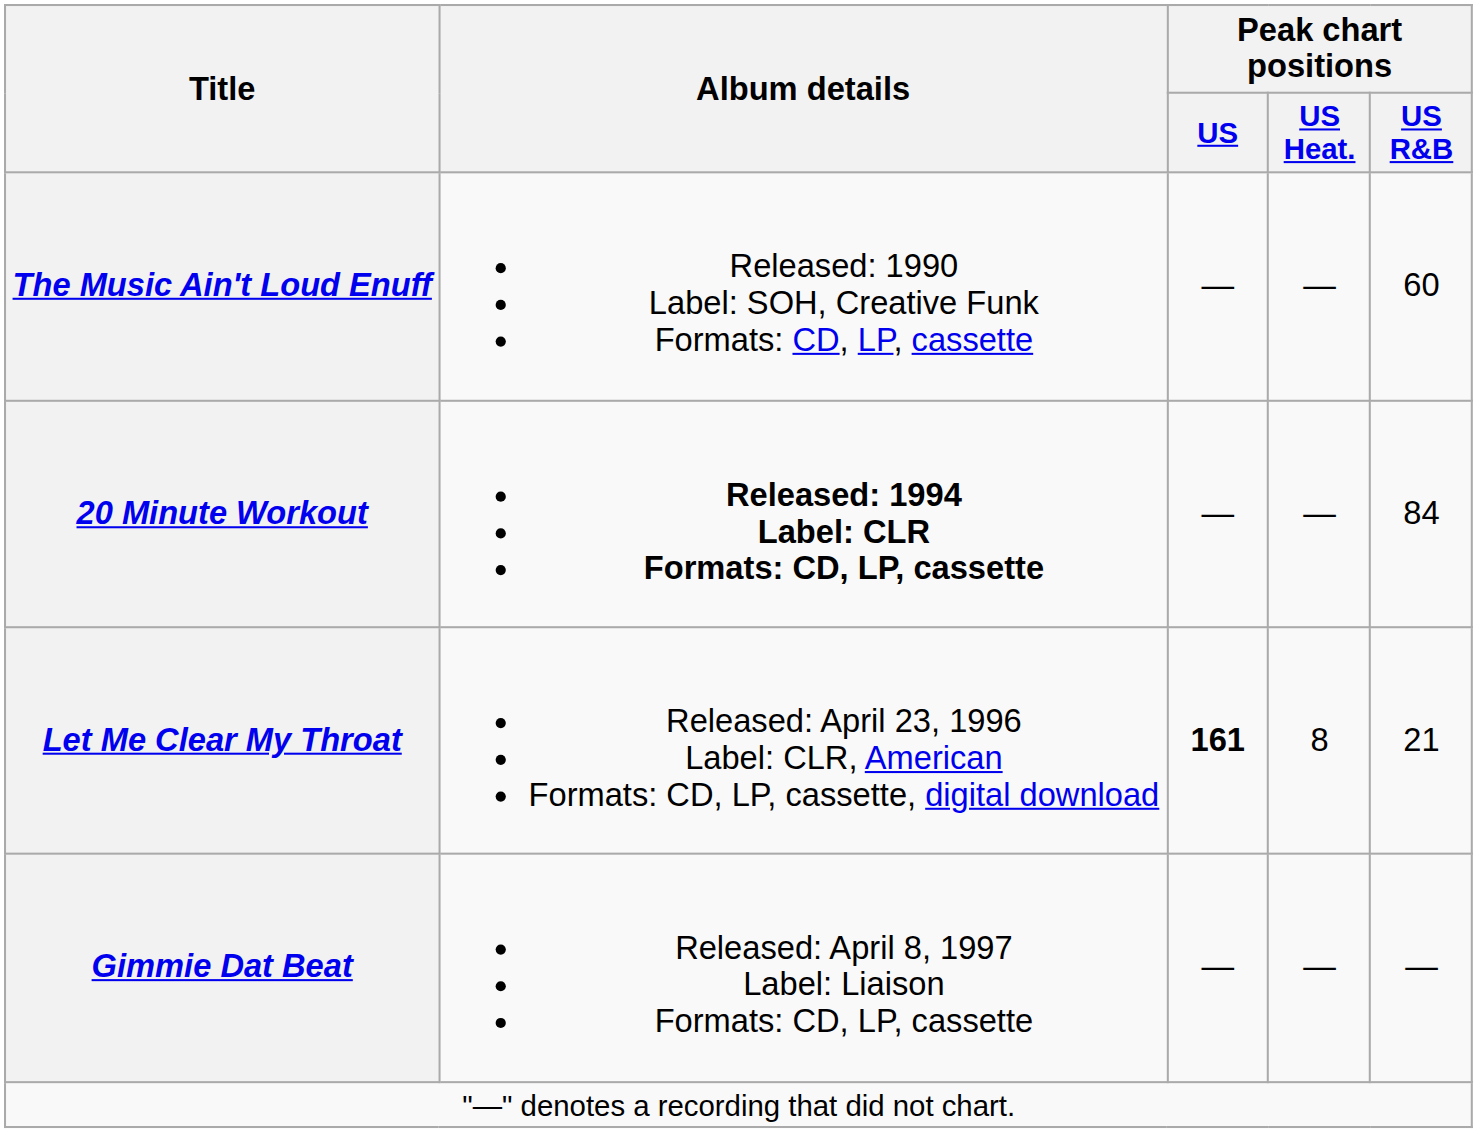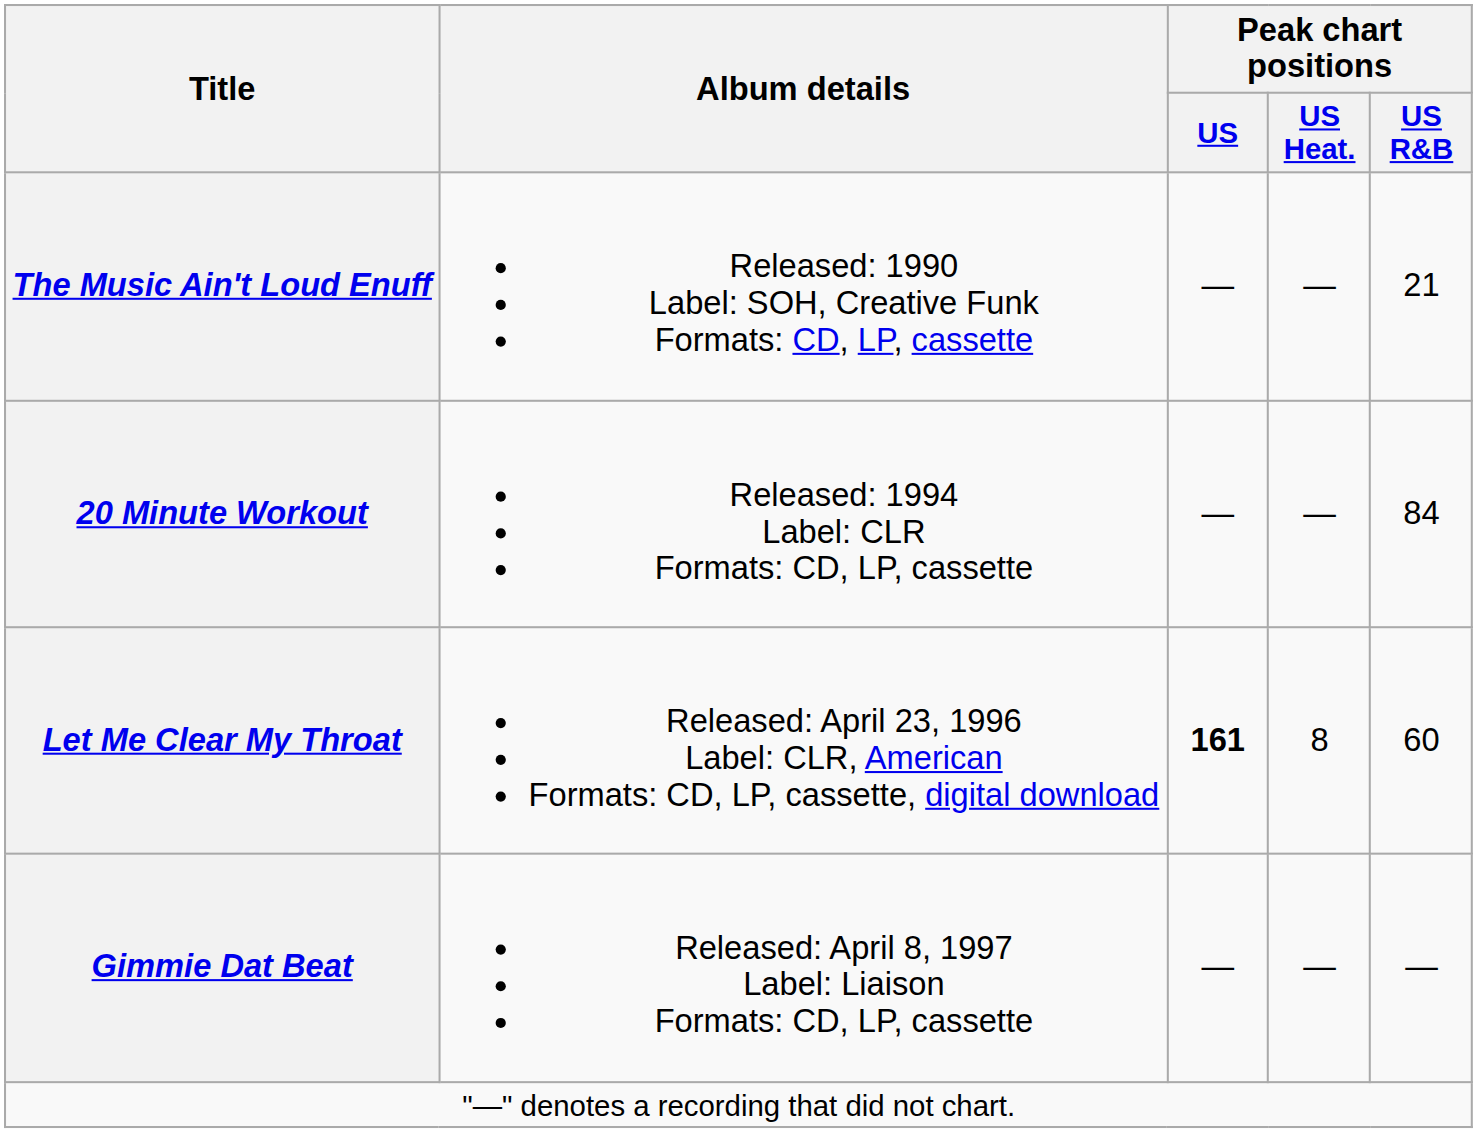 <table class="wikitable plainrowheaders" style="text-align:center;">
 <tr>
 <th scope="col" rowspan="2">Title</th>
 <th scope="col" rowspan="2">Album details</th>
 <th scope="col" colspan="3">Peak chart positions</th>
 </tr>
 <tr>
 <th scope="col" style="width:3em;font-size:90%;"><a href='#'>US</a><br></th>
 <th scope="col" style="width:3em;font-size:90%;"><a href='#'>US<br>Heat.</a><br></th>
 <th scope="col" style="width:3em;font-size:90%;"><a href='#'>US<br>R&B</a><br></th>
 </tr>
 <tr>
 <th scope="row"><em><a href='#'>The Music Ain't Loud Enuff</a></em></th>
 <td><br><ul><li>Released: 1990</li><li>Label: SOH, Creative Funk</li><li>Formats: <a href='#'>CD</a>, <a href='#'>LP</a>, <a href='#'>cassette</a></li></ul></td>
 <td>—</td>
 <td>—</td>
-<td>60</td>
+<td>21</td>
 </tr>
 <tr>
 <th scope="row"><em><a href='#'>20 Minute Workout</a></em></th>
-<td><strong><br><ul><li>Released: 1994</li><li>Label: CLR</li><li>Formats: CD, LP, cassette</li></ul></strong></td>
+<td><br><ul><li>Released: 1994</li><li>Label: CLR</li><li>Formats: CD, LP, cassette</li></ul></td>
 <td>—</td>
 <td>—</td>
 <td>84</td>
 </tr>
 <tr>
 <th scope="row"><em><a href='#'>Let Me Clear My Throat</a></em></th>
 <td><br><ul><li>Released: April 23, 1996</li><li>Label: CLR, <a href='#'>American</a></li><li>Formats: CD, LP, cassette, <a href='#'>digital download</a></li></ul></td>
 <td><strong>161</strong></td>
 <td>8</td>
-<td>21</td>
+<td>60</td>
 </tr>
 <tr>
 <th scope="row"><em><a href='#'>Gimmie Dat Beat</a></em></th>
 <td><br><ul><li>Released: April 8, 1997</li><li>Label: Liaison</li><li>Formats: CD, LP, cassette</li></ul></td>
 <td>—</td>
 <td>—</td>
 <td>—</td>
 </tr>
 <tr>
 <td colspan="14" style="font-size:90%">"—" denotes a recording that did not chart.</td>
 </tr>
 </table>
